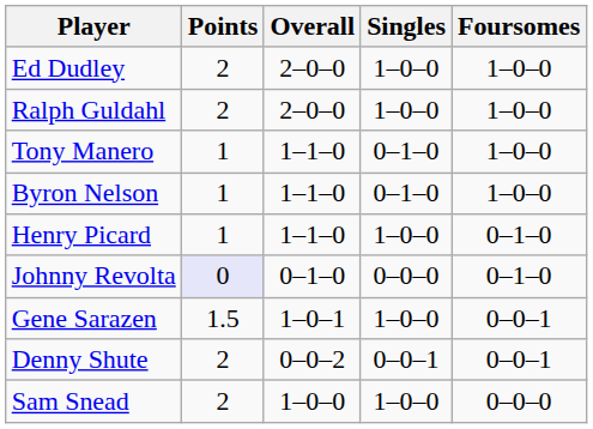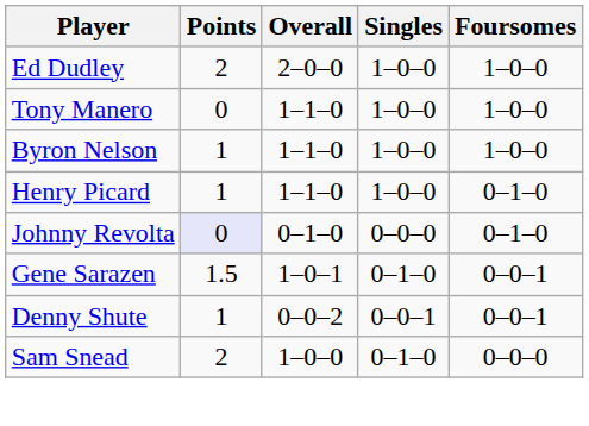 <table class="wikitable sortable" style="text-align:center">
 <tr>
 <th>Player</th>
 <th>Points</th>
 <th>Overall</th>
 <th>Singles</th>
 <th>Foursomes</th>
 </tr>
 <tr>
 <td align=left><a href='#'>Ed Dudley</a></td>
 <td>2</td>
 <td>2–0–0</td>
 <td>1–0–0</td>
 <td>1–0–0</td>
 </tr>
 <tr>
-<td align=left><a href='#'>Ralph Guldahl</a></td>
-<td>2</td>
-<td>2–0–0</td>
+<td align=left><a href='#'>Tony Manero</a></td>
+<td>0</td>
+<td>1–1–0</td>
 <td>1–0–0</td>
-<td>1–0–0</td>
-</tr>
-<tr>
-<td align=left><a href='#'>Tony Manero</a></td>
-<td>1</td>
-<td>1–1–0</td>
-<td>0–1–0</td>
 <td>1–0–0</td>
 </tr>
 <tr>
 <td align=left><a href='#'>Byron Nelson</a></td>
 <td>1</td>
 <td>1–1–0</td>
-<td>0–1–0</td>
+<td>1–0–0</td>
 <td>1–0–0</td>
 </tr>
 <tr>
 <td align=left><a href='#'>Henry Picard</a></td>
 <td>1</td>
 <td>1–1–0</td>
 <td>1–0–0</td>
 <td>0–1–0</td>
 </tr>
 <tr>
 <td align=left><a href='#'>Johnny Revolta</a></td>
 <td style="background: lavender;">0</td>
 <td>0–1–0</td>
 <td>0–0–0</td>
 <td>0–1–0</td>
 </tr>
 <tr>
 <td align=left><a href='#'>Gene Sarazen</a></td>
 <td>1.5</td>
 <td>1–0–1</td>
-<td>1–0–0</td>
+<td>0–1–0</td>
 <td>0–0–1</td>
 </tr>
 <tr>
 <td align=left><a href='#'>Denny Shute</a></td>
-<td>2</td>
+<td>1</td>
 <td>0–0–2</td>
 <td>0–0–1</td>
 <td>0–0–1</td>
 </tr>
 <tr>
 <td align=left><a href='#'>Sam Snead</a></td>
 <td>2</td>
 <td>1–0–0</td>
-<td>1–0–0</td>
+<td>0–1–0</td>
 <td>0–0–0</td>
 </tr>
 </table>
